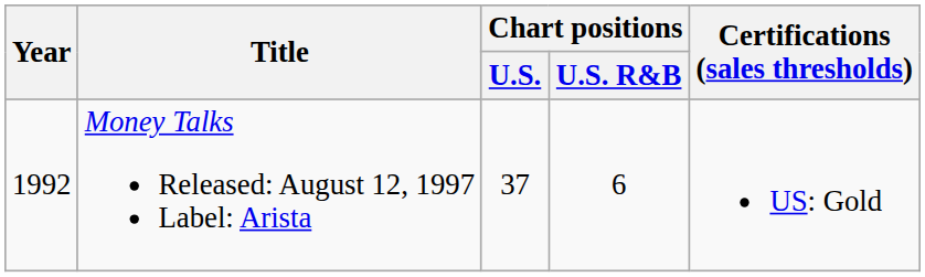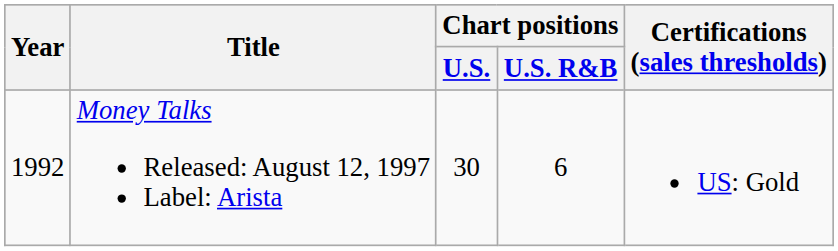 <table class="wikitable">
 <tr>
 <th rowspan="2">Year</th>
 <th rowspan="2">Title</th>
 <th colspan="2">Chart positions</th>
 <th rowspan="2">Certifications<br> (<a href='#'>sales thresholds</a>)</th>
 </tr>
 <tr>
 <th><a href='#'>U.S.</a></th>
 <th><a href='#'>U.S. R&B</a></th>
 </tr>
 <tr>
 <td>1992</td>
 <td><em><a href='#'>Money Talks</a></em><br><ul><li>Released: August 12, 1997</li><li>Label: <a href='#'>Arista</a></li></ul></td>
-<td align="center">37</td>
+<td align="center">30</td>
 <td align="center">6</td>
 <td><br><ul><li><a href='#'>US</a>: Gold</li></ul></td>
 </tr>
 </table>
